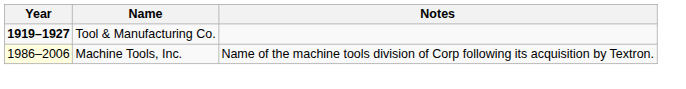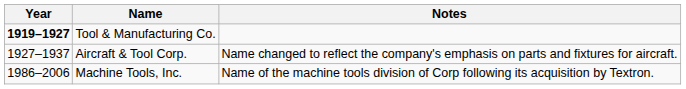 <table class="wikitable">
 <tr>
 <th>Year</th>
 <th>Name</th>
 <th>Notes</th>
 </tr>
 <tr>
 <td><strong>1919–1927</strong></td>
 <td> Tool & Manufacturing Co.</td>
 <td></td>
 </tr>
 <tr>
-<td style="background: lightyellow;">1986–2006</td>
+<td>1927–1937</td>
+<td> Aircraft & Tool Corp.</td>
+<td>Name changed to reflect the company's emphasis on parts and fixtures for aircraft.</td>
+</tr>
+<tr>
+<td>1986–2006</td>
 <td> Machine Tools, Inc.</td>
 <td>Name of the machine tools division of  Corp following its acquisition by Textron.</td>
 </tr>
 </table>
